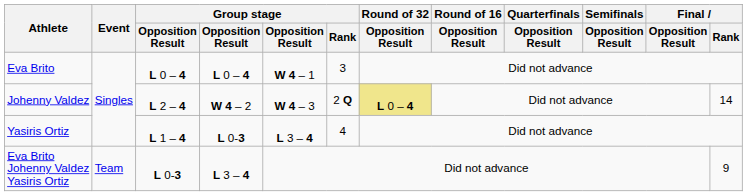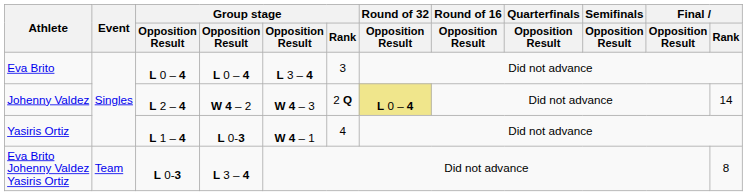 <table class="wikitable" style="font-size:90%">
 <tr>
 <th rowspan=2>Athlete</th>
 <th rowspan=2>Event</th>
 <th colspan=4>Group stage</th>
 <th>Round of 32</th>
 <th>Round of 16</th>
 <th>Quarterfinals</th>
 <th>Semifinals</th>
 <th colspan=2>Final / </th>
 </tr>
 <tr style="font-size:95%">
 <th>Opposition<br>Result</th>
 <th>Opposition<br>Result</th>
 <th>Opposition<br>Result</th>
 <th>Rank</th>
 <th>Opposition<br>Result</th>
 <th>Opposition<br>Result</th>
 <th>Opposition<br>Result</th>
 <th>Opposition<br>Result</th>
 <th>Opposition<br>Result</th>
 <th>Rank</th>
 </tr>
 <tr align=center>
 <td align=left><a href='#'>Eva Brito</a></td>
 <td align=left rowspan=3><a href='#'>Singles</a></td>
 <td align=center><br><strong>L</strong> 0 – <strong>4</strong></td>
 <td align=center><br><strong>L</strong> 0 – <strong>4</strong></td>
-<td align=center><br><strong>W</strong> <strong>4</strong> – 1</td>
+<td align=center><br><strong>L</strong> 3 – <strong>4</strong></td>
 <td>3</td>
 <td align="center" colspan="6">Did not advance</td>
 </tr>
 <tr align=center>
 <td align=left><a href='#'>Johenny Valdez</a></td>
 <td align=center><br><strong>L</strong> 2 – <strong>4</strong></td>
 <td align=center><br><strong>W</strong> <strong>4</strong> – 2</td>
 <td align=center><br><strong>W</strong> <strong>4</strong> – 3</td>
 <td>2 <strong>Q</strong></td>
 <td align=center style="background: khaki;"><br><strong>L</strong> 0 – <strong>4</strong></td>
 <td align="center" colspan="4">Did not advance</td>
 <td>14</td>
 </tr>
 <tr align=center>
 <td align=left><a href='#'>Yasiris Ortiz</a></td>
 <td align=center><br><strong>L</strong> 1 – <strong>4</strong></td>
 <td align=center><br><strong>L</strong> 0-<strong>3</strong></td>
-<td align=center><br><strong>L</strong> 3 – <strong>4</strong></td>
+<td align=center><br><strong>W</strong> <strong>4</strong> – 1</td>
 <td>4</td>
 <td align="center" colspan="6">Did not advance</td>
 </tr>
 <tr align=center>
 <td align=left><a href='#'>Eva Brito</a><br><a href='#'>Johenny Valdez</a><br><a href='#'>Yasiris Ortiz</a></td>
 <td align=left><a href='#'>Team</a></td>
 <td align=center><br><strong>L</strong> 0-<strong>3</strong></td>
 <td align=center><br><strong>L</strong> 3 – <strong>4</strong></td>
 <td align="center" colspan="7">Did not advance</td>
-<td>9</td>
+<td>8</td>
 </tr>
 </table>
